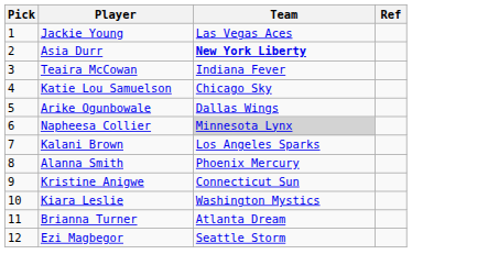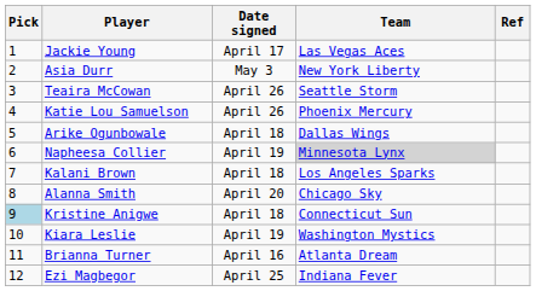 <table class="wikitable">
 <tr>
 <th style="width:30px">Pick</th>
 <th style="width:170px">Player</th>
+<th style="width:80px">Date signed</th>
 <th style="width:200px">Team</th>
 <th class="unsortable" style="width:30px">Ref</th>
 </tr>
 <tr>
 <td>1</td>
 <td> <a href='#'>Jackie Young</a></td>
+<td align="center">April 17</td>
 <td><a href='#'>Las Vegas Aces</a></td>
 <td align="center"></td>
 </tr>
 <tr>
 <td>2</td>
 <td> <a href='#'>Asia Durr</a></td>
-<td><strong><a href='#'>New York Liberty</a></strong></td>
+<td align="center">May 3</td>
+<td><a href='#'>New York Liberty</a></td>
 <td align="center"></td>
 </tr>
 <tr>
 <td>3</td>
 <td> <a href='#'>Teaira McCowan</a></td>
-<td><a href='#'>Indiana Fever</a></td>
+<td align="center">April 26</td>
+<td><a href='#'>Seattle Storm</a></td>
 <td align="center"></td>
 </tr>
 <tr>
 <td>4</td>
 <td> <a href='#'>Katie Lou Samuelson</a></td>
-<td><a href='#'>Chicago Sky</a></td>
+<td align="center">April 26</td>
+<td><a href='#'>Phoenix Mercury</a></td>
 <td align="center"></td>
 </tr>
 <tr>
 <td>5</td>
 <td> <a href='#'>Arike Ogunbowale</a></td>
+<td align="center">April 18</td>
 <td><a href='#'>Dallas Wings</a></td>
 <td align="center"></td>
 </tr>
 <tr>
 <td>6</td>
 <td> <a href='#'>Napheesa Collier</a></td>
+<td align="center">April 19</td>
 <td style="background: lightgrey;"><a href='#'>Minnesota Lynx</a></td>
 <td align="center"></td>
 </tr>
 <tr>
 <td>7</td>
 <td> <a href='#'>Kalani Brown</a></td>
+<td align="center">April 18</td>
 <td><a href='#'>Los Angeles Sparks</a></td>
 <td align="center"></td>
 </tr>
 <tr>
 <td>8</td>
 <td> <a href='#'>Alanna Smith</a></td>
-<td><a href='#'>Phoenix Mercury</a></td>
+<td align="center">April 20</td>
+<td><a href='#'>Chicago Sky</a></td>
 <td align="center"></td>
 </tr>
 <tr>
-<td>9</td>
+<td style="background: lightblue;">9</td>
 <td> <a href='#'>Kristine Anigwe</a></td>
+<td align="center">April 18</td>
 <td><a href='#'>Connecticut Sun</a></td>
 <td align="center"></td>
 </tr>
 <tr>
 <td>10</td>
 <td> <a href='#'>Kiara Leslie</a></td>
+<td align="center">April 19</td>
 <td><a href='#'>Washington Mystics</a></td>
 <td align="center"></td>
 </tr>
 <tr>
 <td>11</td>
 <td> <a href='#'>Brianna Turner</a></td>
+<td align="center">April 16</td>
 <td><a href='#'>Atlanta Dream</a></td>
 <td align="center"></td>
 </tr>
 <tr>
 <td>12</td>
 <td> <a href='#'>Ezi Magbegor</a></td>
-<td><a href='#'>Seattle Storm</a></td>
+<td align="center">April 25</td>
+<td><a href='#'>Indiana Fever</a></td>
 <td align="center"></td>
 </tr>
 </table>
